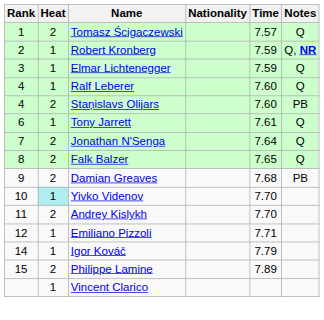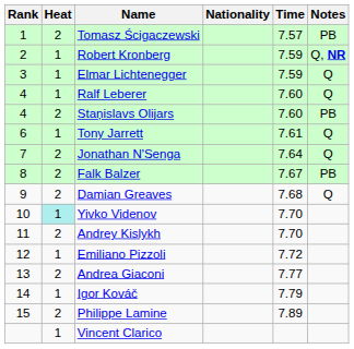 <table class="wikitable sortable" style="text-align:center">
 <tr>
 <th>Rank</th>
 <th>Heat</th>
 <th>Name</th>
 <th>Nationality</th>
 <th>Time</th>
 <th>Notes</th>
 </tr>
 <tr bgcolor=ccffcc>
 <td>1</td>
 <td>2</td>
 <td align="left"><a href='#'>Tomasz Ścigaczewski</a></td>
 <td align=left></td>
 <td>7.57</td>
-<td>Q</td>
+<td>PB</td>
 </tr>
 <tr bgcolor=ccffcc>
 <td>2</td>
 <td>1</td>
 <td align="left"><a href='#'>Robert Kronberg</a></td>
 <td align=left></td>
 <td>7.59</td>
 <td>Q, <strong><a href='#'>NR</a></strong></td>
 </tr>
 <tr bgcolor=ccffcc>
 <td>3</td>
 <td>1</td>
 <td align="left"><a href='#'>Elmar Lichtenegger</a></td>
 <td align=left></td>
 <td>7.59</td>
 <td>Q</td>
 </tr>
 <tr bgcolor=ccffcc>
 <td>4</td>
 <td>1</td>
 <td align="left"><a href='#'>Ralf Leberer</a></td>
 <td align=left></td>
 <td>7.60</td>
 <td>Q</td>
 </tr>
 <tr bgcolor=ccffcc>
 <td>4</td>
 <td>2</td>
 <td align="left"><a href='#'>Staņislavs Olijars</a></td>
 <td align=left></td>
 <td>7.60</td>
 <td>PB</td>
 </tr>
 <tr bgcolor=ccffcc>
 <td>6</td>
 <td>1</td>
 <td align="left"><a href='#'>Tony Jarrett</a></td>
 <td align=left></td>
 <td>7.61</td>
 <td>Q</td>
 </tr>
 <tr bgcolor=ccffcc>
 <td>7</td>
 <td>2</td>
 <td align="left"><a href='#'>Jonathan N'Senga</a></td>
 <td align=left></td>
 <td>7.64</td>
 <td>Q</td>
 </tr>
 <tr bgcolor=ccffcc>
 <td>8</td>
 <td>2</td>
 <td align="left"><a href='#'>Falk Balzer</a></td>
 <td align=left></td>
-<td>7.65</td>
-<td>Q</td>
+<td>7.67</td>
+<td>PB</td>
 </tr>
 <tr>
 <td>9</td>
 <td>2</td>
 <td align="left"><a href='#'>Damian Greaves</a></td>
 <td align=left></td>
 <td>7.68</td>
-<td>PB</td>
+<td>Q</td>
 </tr>
 <tr>
 <td>10</td>
 <td style="background: paleturquoise;">1</td>
 <td align="left"><a href='#'>Yivko Videnov</a></td>
 <td align=left></td>
 <td>7.70</td>
 <td></td>
 </tr>
 <tr>
 <td>11</td>
 <td>2</td>
 <td align="left"><a href='#'>Andrey Kislykh</a></td>
 <td align=left></td>
 <td>7.70</td>
 <td></td>
 </tr>
 <tr>
 <td>12</td>
 <td>1</td>
 <td align="left"><a href='#'>Emiliano Pizzoli</a></td>
 <td align=left></td>
-<td>7.71</td>
+<td>7.72</td>
+<td></td>
+</tr>
+<tr>
+<td>13</td>
+<td>2</td>
+<td align="left"><a href='#'>Andrea Giaconi</a></td>
+<td align=left></td>
+<td>7.77</td>
 <td></td>
 </tr>
 <tr>
 <td>14</td>
 <td>1</td>
 <td align="left"><a href='#'>Igor Kováč</a></td>
 <td align=left></td>
 <td>7.79</td>
 <td></td>
 </tr>
 <tr>
 <td>15</td>
 <td>2</td>
 <td align="left"><a href='#'>Philippe Lamine</a></td>
 <td align=left></td>
 <td>7.89</td>
 <td></td>
 </tr>
 <tr>
 <td></td>
 <td>1</td>
 <td align="left"><a href='#'>Vincent Clarico</a></td>
 <td align=left></td>
 <td></td>
 <td></td>
 </tr>
 </table>
